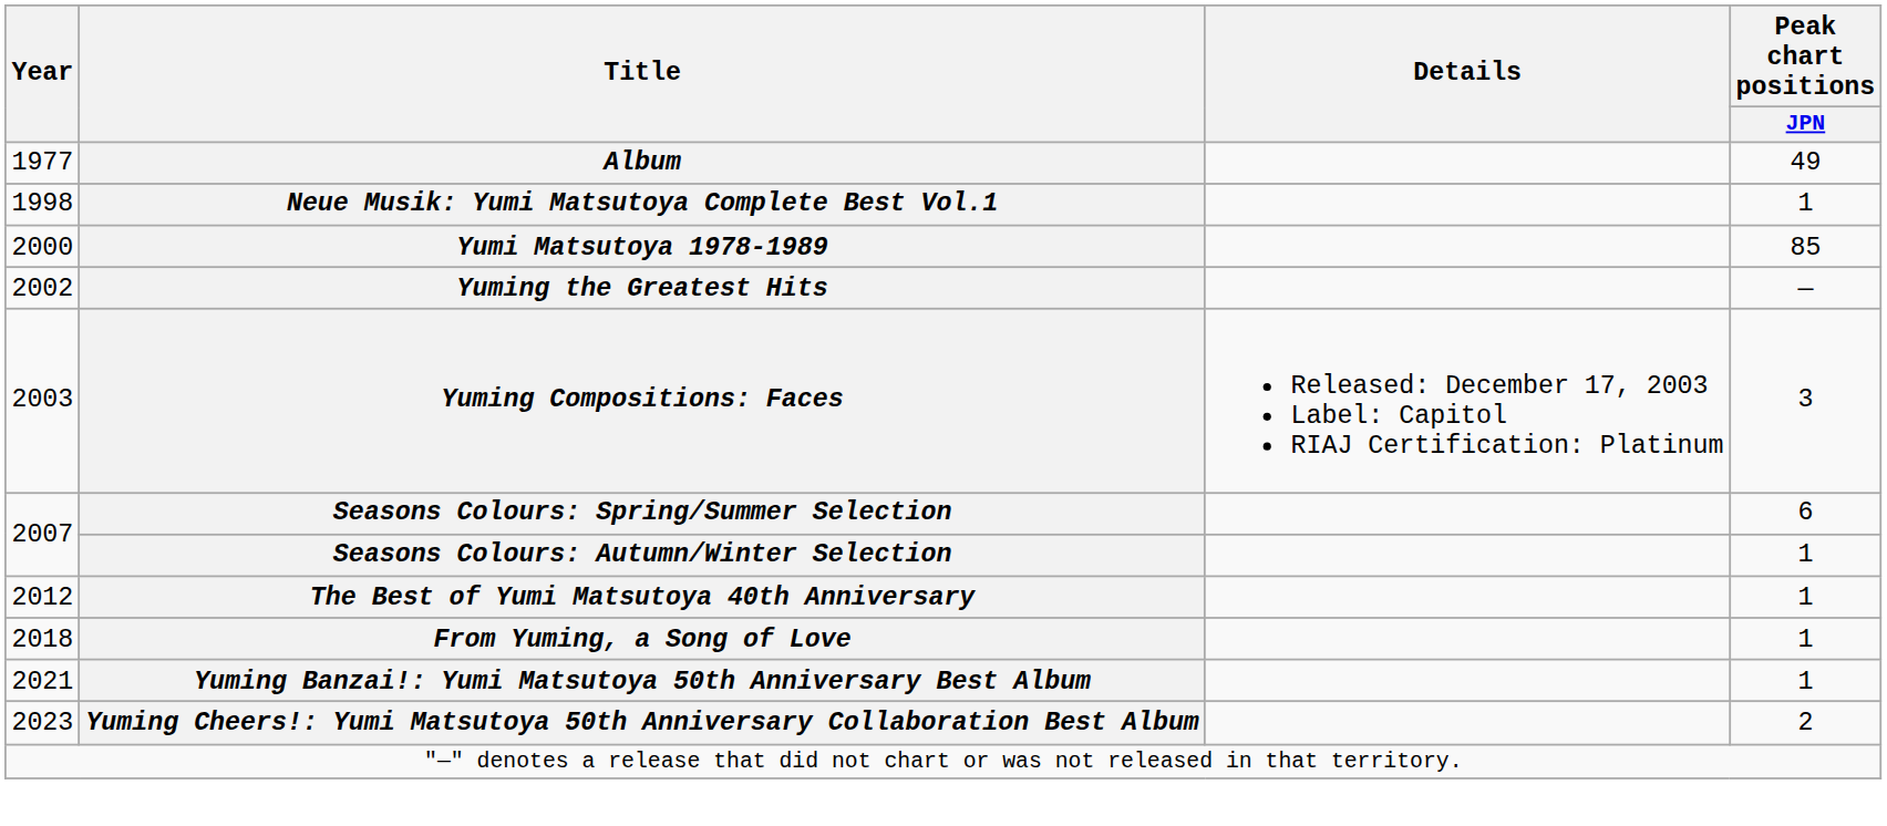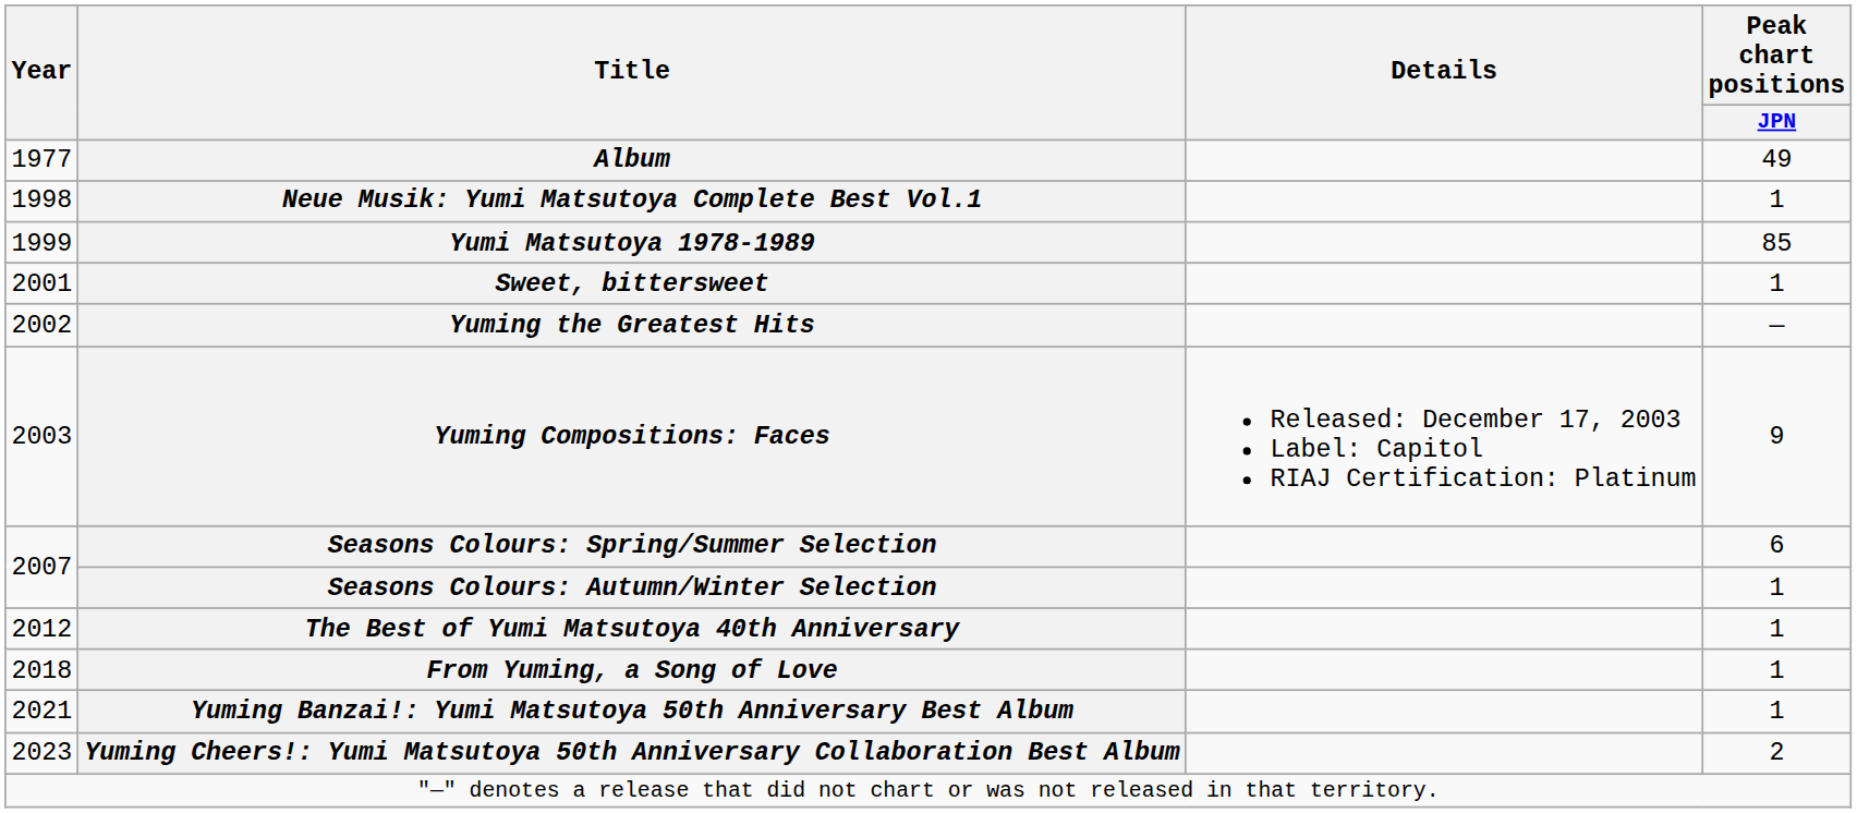 <table class="wikitable plainrowheaders" style="text-align:center;">
 <tr>
 <th rowspan="2">Year</th>
 <th rowspan="2">Title</th>
 <th rowspan="2">Details</th>
 <th colspan="1">Peak chart positions</th>
 </tr>
 <tr>
 <th style="width:3em;font-size:85%"><a href='#'>JPN</a><br></th>
 </tr>
 <tr>
 <td>1977</td>
 <th scope="row"><em>Album</em></th>
 <td align="left"><br></td>
 <td>49</td>
 </tr>
 <tr>
 <td>1998</td>
 <th scope="row"><em>Neue Musik: Yumi Matsutoya Complete Best Vol.1</em></th>
 <td align="left"><br></td>
 <td>1</td>
 </tr>
 <tr>
-<td>2000</td>
+<td>1999</td>
 <th scope="row"><em>Yumi Matsutoya 1978-1989</em></th>
 <td align="left"><br></td>
 <td>85</td>
+</tr>
+<tr>
+<td>2001</td>
+<th scope="row"><em>Sweet, bittersweet</em></th>
+<td align="left"><br></td>
+<td>1</td>
 </tr>
 <tr>
 <td>2002</td>
 <th scope="row"><em>Yuming the Greatest Hits</em></th>
 <td align="left"><br></td>
 <td>—</td>
 </tr>
 <tr>
 <td>2003</td>
 <th scope="row"><em>Yuming Compositions: Faces</em></th>
 <td align="left"><br><ul><li>Released: December 17, 2003</li><li>Label: Capitol</li><li>RIAJ Certification: Platinum</li></ul></td>
-<td>3</td>
+<td>9</td>
 </tr>
 <tr>
 <td rowspan="2">2007</td>
 <th scope="row"><em>Seasons Colours: Spring/Summer Selection</em><br></th>
 <td align="left"><br></td>
 <td>6</td>
 </tr>
 <tr>
 <th scope="row"><em>Seasons Colours: Autumn/Winter Selection</em><br></th>
 <td align="left"><br></td>
 <td>1</td>
 </tr>
 <tr>
 <td>2012</td>
 <th scope="row"><em>The Best of Yumi Matsutoya 40th Anniversary</em><br></th>
 <td align="left"><br></td>
 <td>1</td>
 </tr>
 <tr>
 <td>2018</td>
 <th scope="row"><em>From Yuming, a Song of Love</em><br></th>
 <td align="left"><br></td>
 <td>1</td>
 </tr>
 <tr>
 <td>2021</td>
 <th scope="row"><em>Yuming Banzai!: Yumi Matsutoya 50th Anniversary Best Album</em><br></th>
 <td align="left"><br></td>
 <td>1</td>
 </tr>
 <tr>
 <td>2023</td>
 <th scope="row"><em>Yuming Cheers!: Yumi Matsutoya 50th Anniversary Collaboration Best Album</em><br></th>
 <td align="left"><br></td>
 <td>2</td>
 </tr>
 <tr>
 <td colspan="4" style="font-size:85%">"—" denotes a release that did not chart or was not released in that territory.</td>
 </tr>
 </table>
